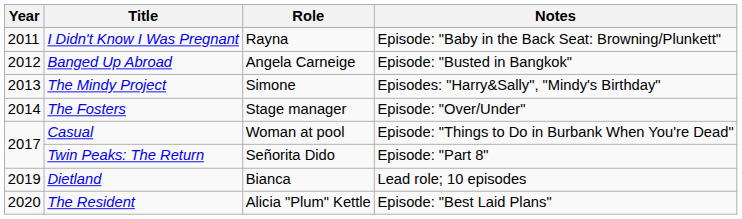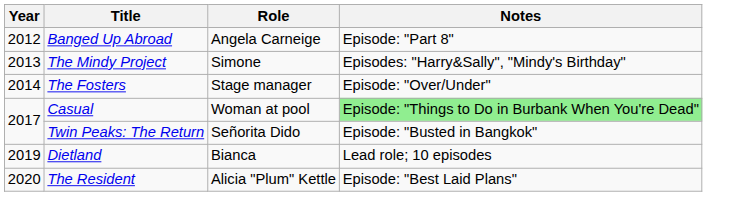 <table class="wikitable">
 <tr>
 <th>Year</th>
 <th>Title</th>
 <th>Role</th>
 <th>Notes</th>
 </tr>
 <tr>
-<td>2011</td>
-<td><em><a href='#'>I Didn't Know I Was Pregnant</a></em></td>
-<td>Rayna</td>
-<td>Episode: "Baby in the Back Seat: Browning/Plunkett"</td>
-</tr>
-<tr>
 <td>2012</td>
 <td><em><a href='#'>Banged Up Abroad</a></em></td>
 <td>Angela Carneige</td>
-<td>Episode: "Busted in Bangkok"</td>
+<td>Episode: "Part 8"</td>
 </tr>
 <tr>
 <td>2013</td>
 <td><em><a href='#'>The Mindy Project</a></em></td>
 <td>Simone</td>
 <td>Episodes: "Harry&Sally", "Mindy's Birthday"</td>
 </tr>
 <tr>
 <td>2014</td>
 <td><em><a href='#'>The Fosters</a></em></td>
 <td>Stage manager</td>
 <td>Episode: "Over/Under"</td>
 </tr>
 <tr>
 <td rowspan="2">2017</td>
 <td><em><a href='#'>Casual</a></em></td>
 <td>Woman at pool</td>
-<td>Episode: "Things to Do in Burbank When You're Dead"</td>
+<td style="background: lightgreen;">Episode: "Things to Do in Burbank When You're Dead"</td>
 </tr>
 <tr>
 <td><em><a href='#'>Twin Peaks: The Return</a></em></td>
 <td>Señorita Dido</td>
-<td>Episode: "Part 8"</td>
+<td>Episode: "Busted in Bangkok"</td>
 </tr>
 <tr>
 <td>2019</td>
 <td><em><a href='#'>Dietland</a></em></td>
 <td>Bianca</td>
 <td>Lead role; 10 episodes</td>
 </tr>
 <tr>
 <td>2020</td>
 <td><em><a href='#'>The Resident</a></em></td>
 <td>Alicia "Plum" Kettle</td>
 <td>Episode: "Best Laid Plans"</td>
 </tr>
 </table>
